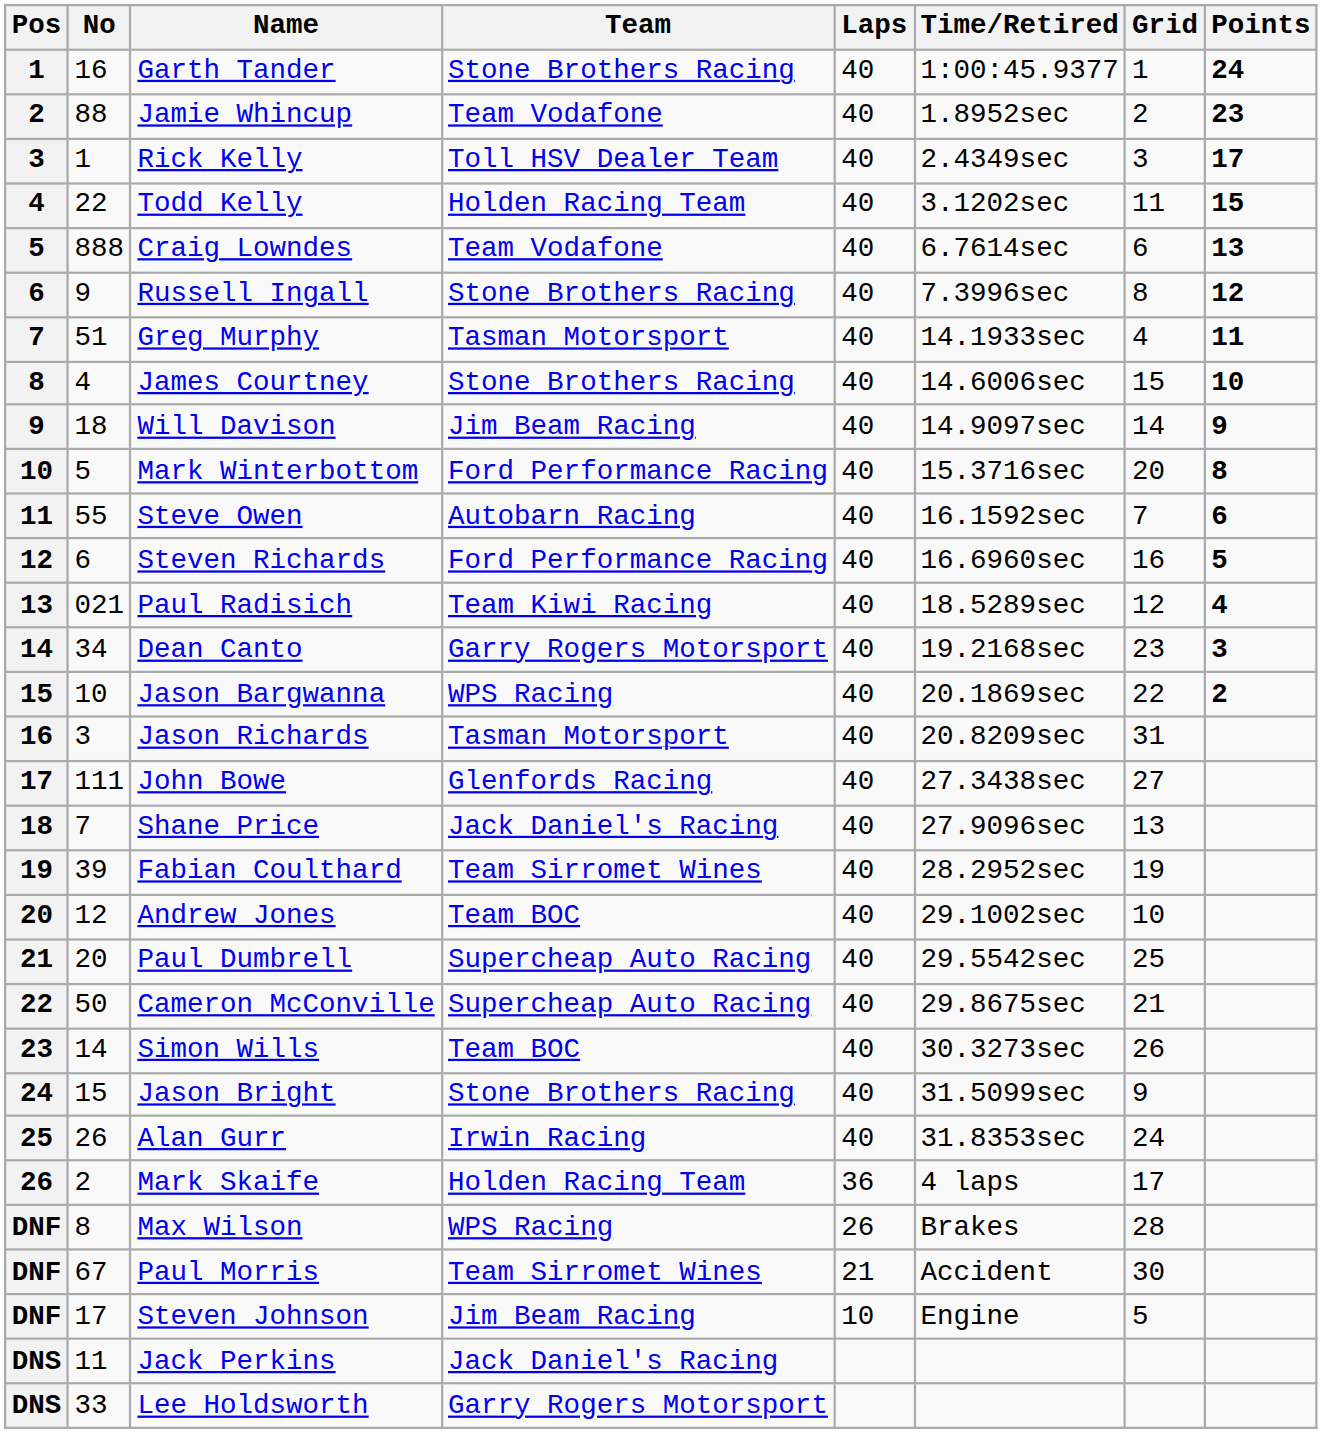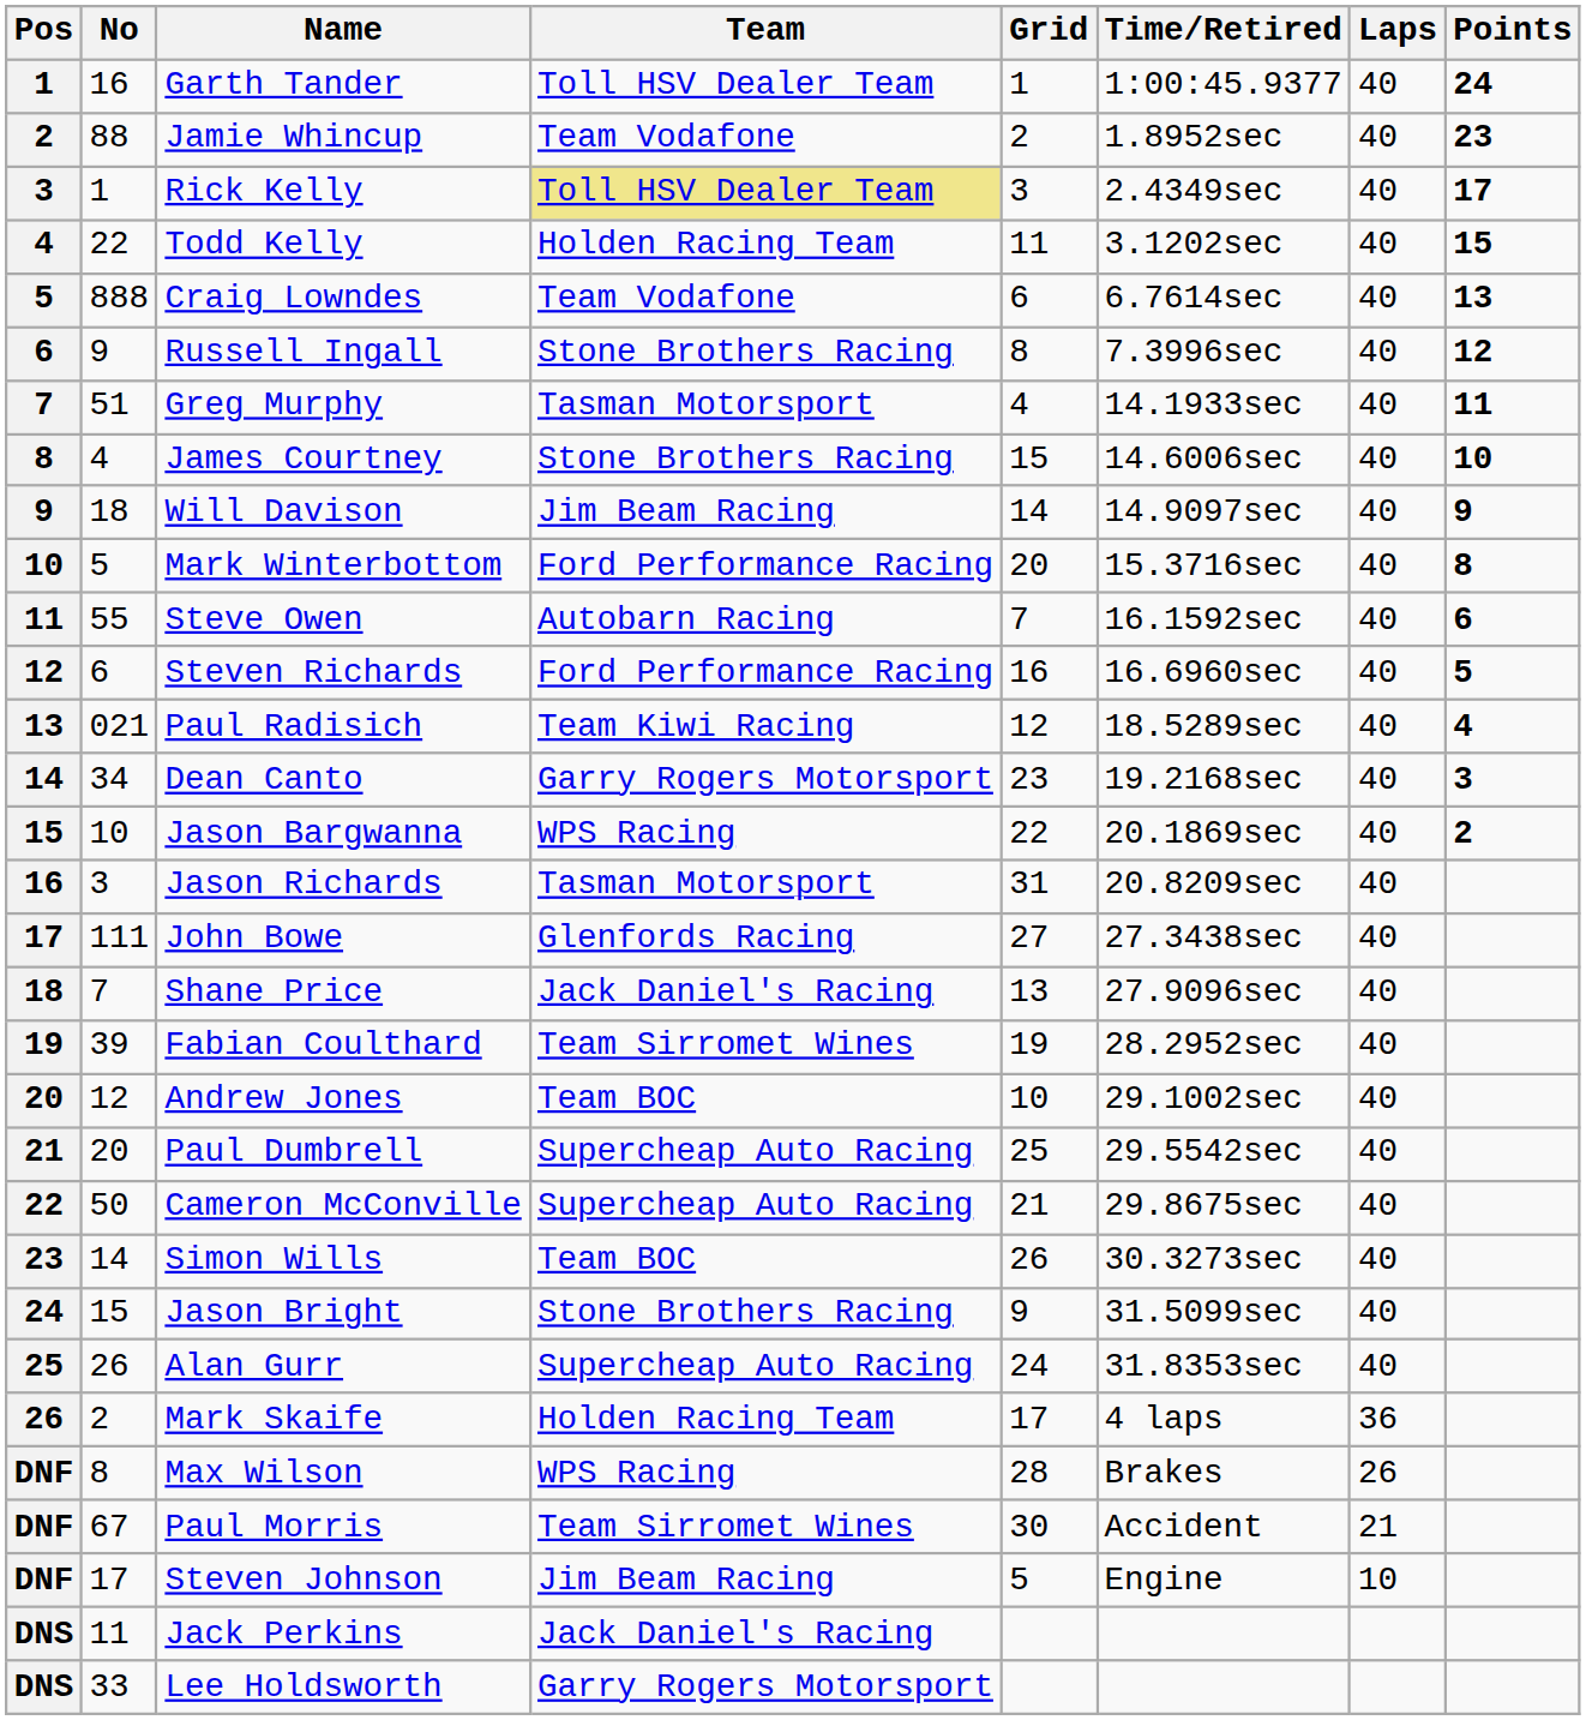 <table class="wikitable" style="font-size: 95%;">
 <tr>
 <th>Pos</th>
 <th>No</th>
 <th>Name</th>
 <th>Team</th>
+<th>Grid</th>
+<th>Time/Retired</th>
 <th>Laps</th>
-<th>Time/Retired</th>
-<th>Grid</th>
 <th>Points</th>
 </tr>
 <tr>
 <th>1</th>
 <td>16</td>
 <td><a href='#'>Garth Tander</a></td>
-<td><a href='#'>Stone Brothers Racing</a></td>
+<td><a href='#'>Toll HSV Dealer Team</a></td>
+<td>1</td>
+<td>1:00:45.9377</td>
 <td>40</td>
-<td>1:00:45.9377</td>
-<td>1</td>
 <td><strong>24</strong></td>
 </tr>
 <tr>
 <th>2</th>
 <td>88</td>
 <td><a href='#'>Jamie Whincup</a></td>
 <td><a href='#'>Team Vodafone</a></td>
+<td>2</td>
+<td>1.8952sec</td>
 <td>40</td>
-<td>1.8952sec</td>
-<td>2</td>
 <td><strong>23</strong></td>
 </tr>
 <tr>
 <th>3</th>
 <td>1</td>
 <td><a href='#'>Rick Kelly</a></td>
-<td><a href='#'>Toll HSV Dealer Team</a></td>
+<td style="background: khaki;"><a href='#'>Toll HSV Dealer Team</a></td>
+<td>3</td>
+<td>2.4349sec</td>
 <td>40</td>
-<td>2.4349sec</td>
-<td>3</td>
 <td><strong>17</strong></td>
 </tr>
 <tr>
 <th>4</th>
 <td>22</td>
 <td><a href='#'>Todd Kelly</a></td>
 <td><a href='#'>Holden Racing Team</a></td>
+<td>11</td>
+<td>3.1202sec</td>
 <td>40</td>
-<td>3.1202sec</td>
-<td>11</td>
 <td><strong>15</strong></td>
 </tr>
 <tr>
 <th>5</th>
 <td>888</td>
 <td><a href='#'>Craig Lowndes</a></td>
 <td><a href='#'>Team Vodafone</a></td>
+<td>6</td>
+<td>6.7614sec</td>
 <td>40</td>
-<td>6.7614sec</td>
-<td>6</td>
 <td><strong>13</strong></td>
 </tr>
 <tr>
 <th>6</th>
 <td>9</td>
 <td><a href='#'>Russell Ingall</a></td>
 <td><a href='#'>Stone Brothers Racing</a></td>
+<td>8</td>
+<td>7.3996sec</td>
 <td>40</td>
-<td>7.3996sec</td>
-<td>8</td>
 <td><strong>12</strong></td>
 </tr>
 <tr>
 <th>7</th>
 <td>51</td>
 <td><a href='#'>Greg Murphy</a></td>
 <td><a href='#'>Tasman Motorsport</a></td>
+<td>4</td>
+<td>14.1933sec</td>
 <td>40</td>
-<td>14.1933sec</td>
-<td>4</td>
 <td><strong>11</strong></td>
 </tr>
 <tr>
 <th>8</th>
 <td>4</td>
 <td><a href='#'>James Courtney</a></td>
 <td><a href='#'>Stone Brothers Racing</a></td>
+<td>15</td>
+<td>14.6006sec</td>
 <td>40</td>
-<td>14.6006sec</td>
-<td>15</td>
 <td><strong>10</strong></td>
 </tr>
 <tr>
 <th>9</th>
 <td>18</td>
 <td><a href='#'>Will Davison</a></td>
 <td><a href='#'>Jim Beam Racing</a></td>
+<td>14</td>
+<td>14.9097sec</td>
 <td>40</td>
-<td>14.9097sec</td>
-<td>14</td>
 <td><strong>9</strong></td>
 </tr>
 <tr>
 <th>10</th>
 <td>5</td>
 <td><a href='#'>Mark Winterbottom</a></td>
 <td><a href='#'>Ford Performance Racing</a></td>
+<td>20</td>
+<td>15.3716sec</td>
 <td>40</td>
-<td>15.3716sec</td>
-<td>20</td>
 <td><strong>8</strong></td>
 </tr>
 <tr>
 <th>11</th>
 <td>55</td>
 <td><a href='#'>Steve Owen</a></td>
 <td><a href='#'>Autobarn Racing</a></td>
+<td>7</td>
+<td>16.1592sec</td>
 <td>40</td>
-<td>16.1592sec</td>
-<td>7</td>
 <td><strong>6</strong></td>
 </tr>
 <tr>
 <th>12</th>
 <td>6</td>
 <td><a href='#'>Steven Richards</a></td>
 <td><a href='#'>Ford Performance Racing</a></td>
+<td>16</td>
+<td>16.6960sec</td>
 <td>40</td>
-<td>16.6960sec</td>
-<td>16</td>
 <td><strong>5</strong></td>
 </tr>
 <tr>
 <th>13</th>
 <td>021</td>
 <td><a href='#'>Paul Radisich</a></td>
 <td><a href='#'>Team Kiwi Racing</a></td>
+<td>12</td>
+<td>18.5289sec</td>
 <td>40</td>
-<td>18.5289sec</td>
-<td>12</td>
 <td><strong>4</strong></td>
 </tr>
 <tr>
 <th>14</th>
 <td>34</td>
 <td><a href='#'>Dean Canto</a></td>
 <td><a href='#'>Garry Rogers Motorsport</a></td>
+<td>23</td>
+<td>19.2168sec</td>
 <td>40</td>
-<td>19.2168sec</td>
-<td>23</td>
 <td><strong>3</strong></td>
 </tr>
 <tr>
 <th>15</th>
 <td>10</td>
 <td><a href='#'>Jason Bargwanna</a></td>
 <td><a href='#'>WPS Racing</a></td>
+<td>22</td>
+<td>20.1869sec</td>
 <td>40</td>
-<td>20.1869sec</td>
-<td>22</td>
 <td><strong>2</strong></td>
 </tr>
 <tr>
 <th>16</th>
 <td>3</td>
 <td><a href='#'>Jason Richards</a></td>
 <td><a href='#'>Tasman Motorsport</a></td>
+<td>31</td>
+<td>20.8209sec</td>
 <td>40</td>
-<td>20.8209sec</td>
-<td>31</td>
 <td></td>
 </tr>
 <tr>
 <th>17</th>
 <td>111</td>
 <td><a href='#'>John Bowe</a></td>
 <td><a href='#'>Glenfords Racing</a></td>
+<td>27</td>
+<td>27.3438sec</td>
 <td>40</td>
-<td>27.3438sec</td>
-<td>27</td>
 <td></td>
 </tr>
 <tr>
 <th>18</th>
 <td>7</td>
 <td><a href='#'>Shane Price</a></td>
 <td><a href='#'>Jack Daniel's Racing</a></td>
+<td>13</td>
+<td>27.9096sec</td>
 <td>40</td>
-<td>27.9096sec</td>
-<td>13</td>
 <td></td>
 </tr>
 <tr>
 <th>19</th>
 <td>39</td>
 <td><a href='#'>Fabian Coulthard</a></td>
 <td><a href='#'>Team Sirromet Wines</a></td>
+<td>19</td>
+<td>28.2952sec</td>
 <td>40</td>
-<td>28.2952sec</td>
-<td>19</td>
 <td></td>
 </tr>
 <tr>
 <th>20</th>
 <td>12</td>
 <td><a href='#'>Andrew Jones</a></td>
 <td><a href='#'>Team BOC</a></td>
+<td>10</td>
+<td>29.1002sec</td>
 <td>40</td>
-<td>29.1002sec</td>
-<td>10</td>
 <td></td>
 </tr>
 <tr>
 <th>21</th>
 <td>20</td>
 <td><a href='#'>Paul Dumbrell</a></td>
 <td><a href='#'>Supercheap Auto Racing</a></td>
+<td>25</td>
+<td>29.5542sec</td>
 <td>40</td>
-<td>29.5542sec</td>
-<td>25</td>
 <td></td>
 </tr>
 <tr>
 <th>22</th>
 <td>50</td>
 <td><a href='#'>Cameron McConville</a></td>
 <td><a href='#'>Supercheap Auto Racing</a></td>
+<td>21</td>
+<td>29.8675sec</td>
 <td>40</td>
-<td>29.8675sec</td>
-<td>21</td>
 <td></td>
 </tr>
 <tr>
 <th>23</th>
 <td>14</td>
 <td><a href='#'>Simon Wills</a></td>
 <td><a href='#'>Team BOC</a></td>
+<td>26</td>
+<td>30.3273sec</td>
 <td>40</td>
-<td>30.3273sec</td>
-<td>26</td>
 <td></td>
 </tr>
 <tr>
 <th>24</th>
 <td>15</td>
 <td><a href='#'>Jason Bright</a></td>
 <td><a href='#'>Stone Brothers Racing</a></td>
+<td>9</td>
+<td>31.5099sec</td>
 <td>40</td>
-<td>31.5099sec</td>
-<td>9</td>
 <td></td>
 </tr>
 <tr>
 <th>25</th>
 <td>26</td>
 <td><a href='#'>Alan Gurr</a></td>
-<td><a href='#'>Irwin Racing</a></td>
+<td><a href='#'>Supercheap Auto Racing</a></td>
+<td>24</td>
+<td>31.8353sec</td>
 <td>40</td>
-<td>31.8353sec</td>
-<td>24</td>
 <td></td>
 </tr>
 <tr>
 <th>26</th>
 <td>2</td>
 <td><a href='#'>Mark Skaife</a></td>
 <td><a href='#'>Holden Racing Team</a></td>
+<td>17</td>
+<td>4 laps</td>
 <td>36</td>
-<td>4 laps</td>
-<td>17</td>
 <td></td>
 </tr>
 <tr>
 <th>DNF</th>
 <td>8</td>
 <td><a href='#'>Max Wilson</a></td>
 <td><a href='#'>WPS Racing</a></td>
+<td>28</td>
+<td>Brakes</td>
 <td>26</td>
-<td>Brakes</td>
-<td>28</td>
 <td></td>
 </tr>
 <tr>
 <th>DNF</th>
 <td>67</td>
 <td><a href='#'>Paul Morris</a></td>
 <td><a href='#'>Team Sirromet Wines</a></td>
+<td>30</td>
+<td>Accident</td>
 <td>21</td>
-<td>Accident</td>
-<td>30</td>
 <td></td>
 </tr>
 <tr>
 <th>DNF</th>
 <td>17</td>
 <td><a href='#'>Steven Johnson</a></td>
 <td><a href='#'>Jim Beam Racing</a></td>
+<td>5</td>
+<td>Engine</td>
 <td>10</td>
-<td>Engine</td>
-<td>5</td>
 <td></td>
 </tr>
 <tr>
 <th>DNS</th>
 <td>11</td>
 <td><a href='#'>Jack Perkins</a></td>
 <td><a href='#'>Jack Daniel's Racing</a></td>
 <td></td>
 <td></td>
 <td></td>
 <td></td>
 </tr>
 <tr>
 <th>DNS</th>
 <td>33</td>
 <td><a href='#'>Lee Holdsworth</a></td>
 <td><a href='#'>Garry Rogers Motorsport</a></td>
 <td></td>
 <td></td>
 <td></td>
 <td></td>
 </tr>
 </table>
